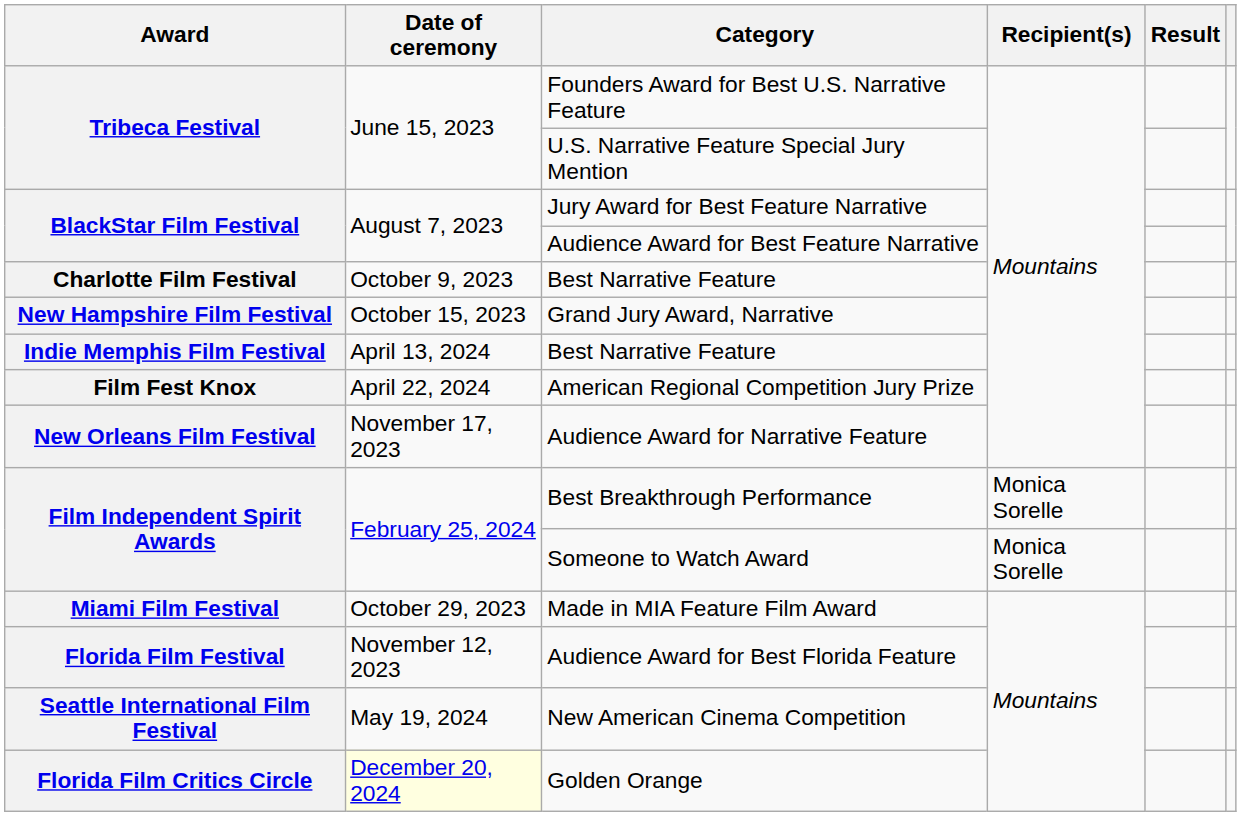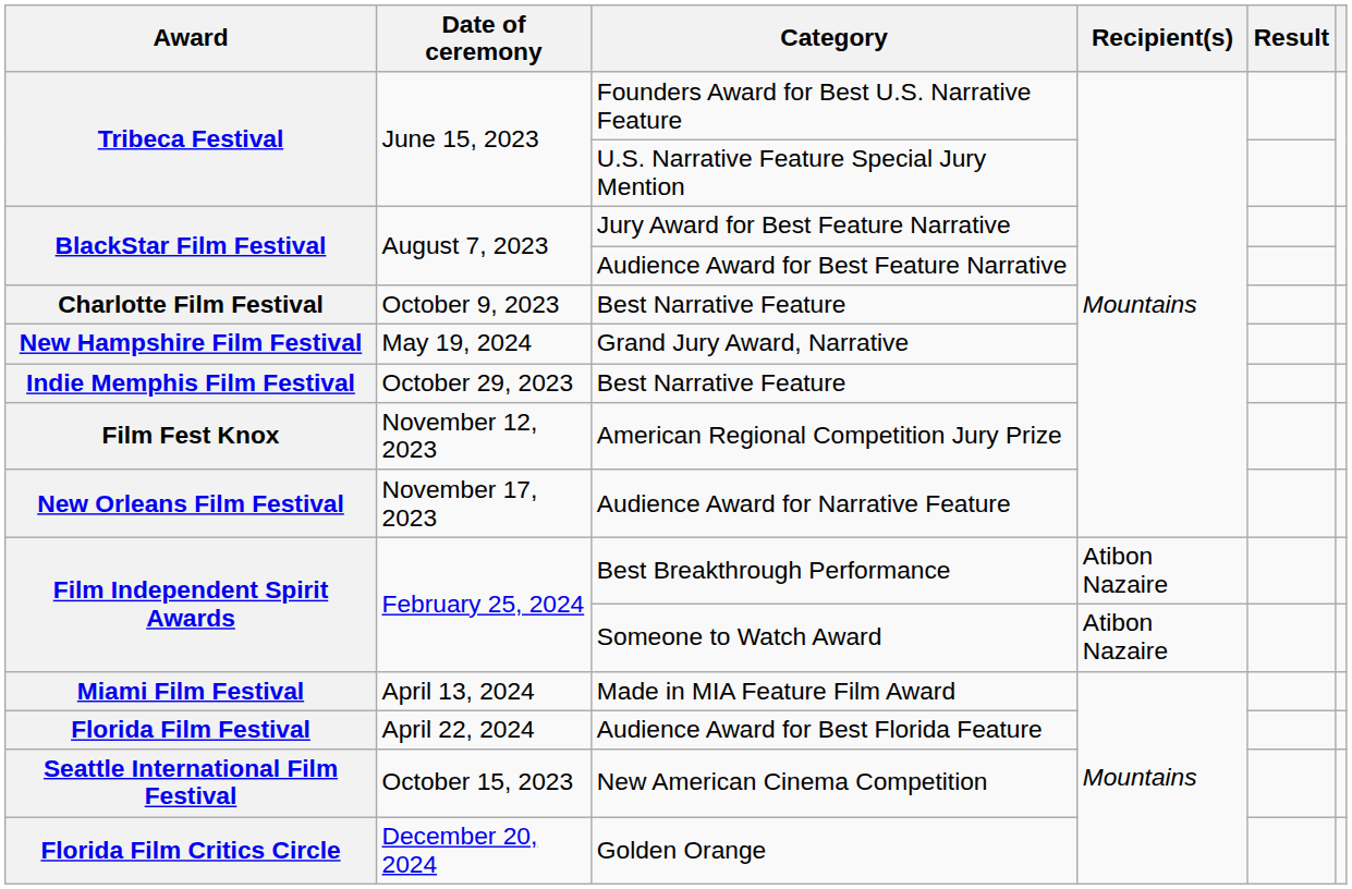 <table class="wikitable sortable plainrowheaders">
 <tr>
 <th scope="col">Award</th>
 <th scope="col">Date of ceremony</th>
 <th scope="col">Category</th>
 <th scope="col">Recipient(s)</th>
 <th scope="col">Result</th>
 <th class="unsortable" scope="col"></th>
 </tr>
 <tr>
 <th rowspan="2" scope="row"><a href='#'>Tribeca Festival</a></th>
 <td rowspan="2">June 15, 2023</td>
 <td>Founders Award for Best U.S. Narrative Feature</td>
 <td rowspan="9"><em>Mountains</em></td>
 <td></td>
 <td rowspan="2" align="center"></td>
 </tr>
 <tr>
 <td>U.S. Narrative Feature Special Jury Mention</td>
 <td></td>
 </tr>
 <tr>
 <th rowspan="2" scope="row"><a href='#'>BlackStar Film Festival</a></th>
 <td rowspan="2">August 7, 2023</td>
 <td>Jury Award for Best Feature Narrative</td>
 <td></td>
 <td rowspan="2" align="center"></td>
 </tr>
 <tr>
 <td>Audience Award for Best Feature Narrative</td>
 <td></td>
 </tr>
 <tr>
 <th scope="row">Charlotte Film Festival</th>
 <td>October 9, 2023</td>
 <td>Best Narrative Feature</td>
 <td></td>
 <td></td>
 </tr>
 <tr>
 <th scope="row"><a href='#'>New Hampshire Film Festival</a></th>
-<td>October 15, 2023</td>
+<td>May 19, 2024</td>
 <td>Grand Jury Award, Narrative</td>
 <td></td>
 <td></td>
 </tr>
 <tr>
 <th scope="row"><a href='#'>Indie Memphis Film Festival</a></th>
-<td>April 13, 2024</td>
+<td>October 29, 2023</td>
 <td>Best Narrative Feature</td>
 <td></td>
 <td></td>
 </tr>
 <tr>
 <th scope="row">Film Fest Knox</th>
-<td>April 22, 2024</td>
+<td>November 12, 2023</td>
 <td>American Regional Competition Jury Prize</td>
 <td></td>
 <td></td>
 </tr>
 <tr>
 <th scope="row"><a href='#'>New Orleans Film Festival</a></th>
 <td>November 17, 2023</td>
 <td>Audience Award for Narrative Feature</td>
 <td></td>
 <td></td>
 </tr>
 <tr>
 <th rowspan="2" scope="row"><a href='#'>Film Independent Spirit Awards</a></th>
 <td rowspan="2"><a href='#'>February 25, 2024</a></td>
 <td>Best Breakthrough Performance</td>
-<td>Monica Sorelle</td>
+<td>Atibon Nazaire</td>
 <td></td>
 <td></td>
 </tr>
 <tr>
 <td>Someone to Watch Award</td>
-<td>Monica Sorelle</td>
+<td>Atibon Nazaire</td>
 <td></td>
 <td></td>
 </tr>
 <tr>
 <th scope="row"><a href='#'>Miami Film Festival</a></th>
-<td>October 29, 2023</td>
+<td>April 13, 2024</td>
 <td>Made in MIA Feature Film Award</td>
 <td rowspan="4"><em>Mountains</em></td>
 <td></td>
 <td></td>
 </tr>
 <tr>
 <th scope="row"><a href='#'>Florida Film Festival</a></th>
-<td>November 12, 2023</td>
+<td>April 22, 2024</td>
 <td>Audience Award for Best Florida Feature</td>
 <td></td>
 <td></td>
 </tr>
 <tr>
 <th scope="row"><a href='#'>Seattle International Film Festival</a></th>
-<td>May 19, 2024</td>
+<td>October 15, 2023</td>
 <td>New American Cinema Competition</td>
 <td></td>
 <td></td>
 </tr>
 <tr>
 <th scope="row"><a href='#'>Florida Film Critics Circle</a></th>
-<td style="background: lightyellow;"><a href='#'>December 20, 2024</a></td>
+<td><a href='#'>December 20, 2024</a></td>
 <td>Golden Orange</td>
 <td></td>
 <td></td>
 </tr>
 </table>
